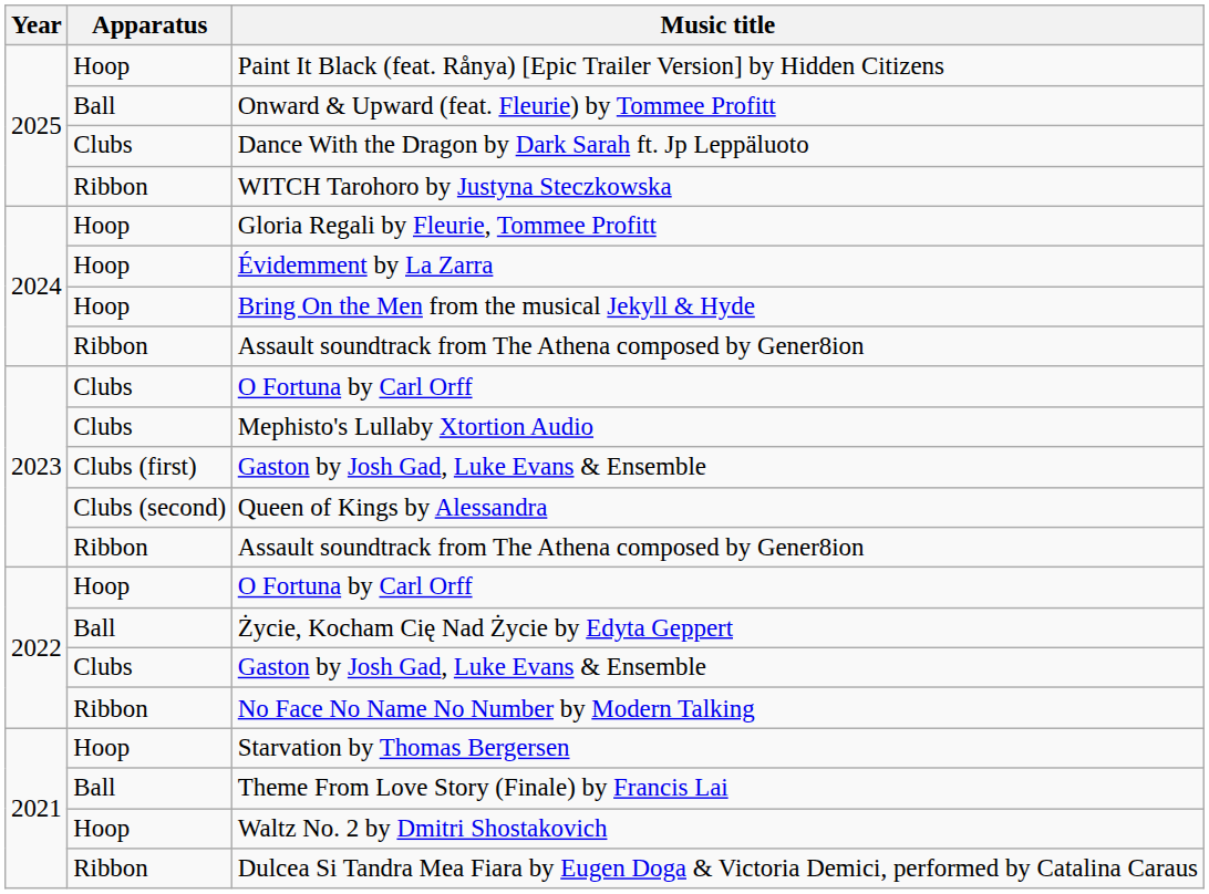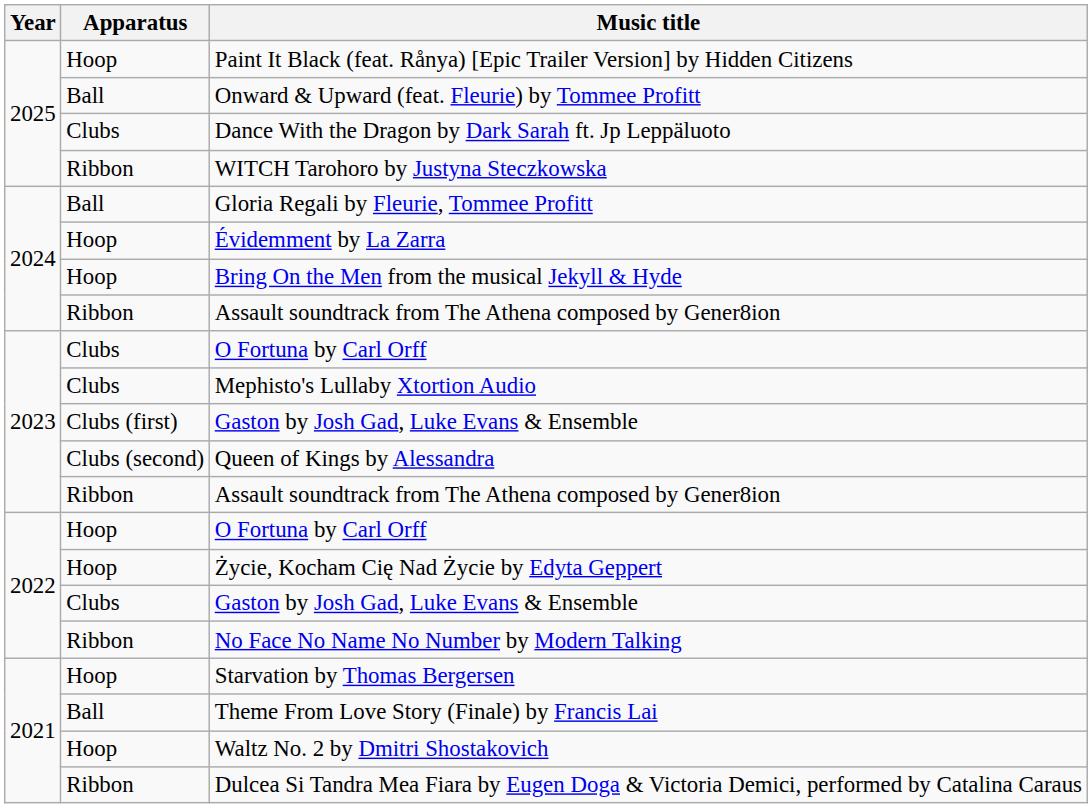 <table class="wikitable">
 <tr>
 <th>Year</th>
 <th>Apparatus</th>
 <th>Music title</th>
 </tr>
 <tr>
 <td rowspan="4">2025</td>
 <td>Hoop</td>
 <td>Paint It Black (feat. Rånya) [Epic Trailer Version] by Hidden Citizens</td>
 </tr>
 <tr>
 <td>Ball</td>
 <td>Onward & Upward (feat. <a href='#'>Fleurie</a>) by <a href='#'>Tommee Profitt</a></td>
 </tr>
 <tr>
 <td>Clubs</td>
 <td>Dance With the Dragon by <a href='#'>Dark Sarah</a> ft. Jp Leppäluoto</td>
 </tr>
 <tr>
 <td>Ribbon</td>
 <td>WITCH Tarohoro by <a href='#'>Justyna Steczkowska</a></td>
 </tr>
 <tr>
 <td rowspan="4">2024</td>
-<td>Hoop</td>
+<td>Ball</td>
 <td>Gloria Regali by <a href='#'>Fleurie</a>, <a href='#'>Tommee Profitt</a></td>
 </tr>
 <tr>
 <td>Hoop</td>
 <td><a href='#'>Évidemment</a> by <a href='#'>La Zarra</a></td>
 </tr>
 <tr>
 <td>Hoop</td>
 <td><a href='#'>Bring On the Men</a> from the musical <a href='#'>Jekyll & Hyde</a></td>
 </tr>
 <tr>
 <td>Ribbon</td>
 <td>Assault soundtrack from The Athena composed by Gener8ion</td>
 </tr>
 <tr>
 <td rowspan="5">2023</td>
 <td>Clubs</td>
 <td><a href='#'>O Fortuna</a> by <a href='#'>Carl Orff</a></td>
 </tr>
 <tr>
 <td>Clubs</td>
 <td>Mephisto's Lullaby <a href='#'>Xtortion Audio</a></td>
 </tr>
 <tr>
 <td>Clubs (first)</td>
 <td><a href='#'>Gaston</a> by <a href='#'>Josh Gad</a>, <a href='#'>Luke Evans</a> & Ensemble</td>
 </tr>
 <tr>
 <td>Clubs (second)</td>
 <td>Queen of Kings by <a href='#'>Alessandra</a></td>
 </tr>
 <tr>
 <td>Ribbon</td>
 <td>Assault soundtrack from The Athena composed by Gener8ion</td>
 </tr>
 <tr>
 <td rowspan="4">2022</td>
 <td>Hoop</td>
 <td><a href='#'>O Fortuna</a> by <a href='#'>Carl Orff</a></td>
 </tr>
 <tr>
-<td>Ball</td>
+<td>Hoop</td>
 <td>Życie, Kocham Cię Nad Życie by <a href='#'>Edyta Geppert</a></td>
 </tr>
 <tr>
 <td>Clubs</td>
 <td><a href='#'>Gaston</a> by <a href='#'>Josh Gad</a>, <a href='#'>Luke Evans</a> & Ensemble</td>
 </tr>
 <tr>
 <td>Ribbon</td>
 <td><a href='#'>No Face No Name No Number</a> by <a href='#'>Modern Talking</a></td>
 </tr>
 <tr>
 <td rowspan="4">2021</td>
 <td>Hoop</td>
 <td>Starvation by <a href='#'>Thomas Bergersen</a></td>
 </tr>
 <tr>
 <td>Ball</td>
 <td>Theme From Love Story (Finale) by <a href='#'>Francis Lai</a></td>
 </tr>
 <tr>
 <td>Hoop</td>
 <td>Waltz No. 2 by <a href='#'>Dmitri Shostakovich</a></td>
 </tr>
 <tr>
 <td>Ribbon</td>
 <td>Dulcea Si Tandra Mea Fiara by <a href='#'>Eugen Doga</a> & Victoria Demici, performed by Catalina Caraus</td>
 </tr>
 </table>
